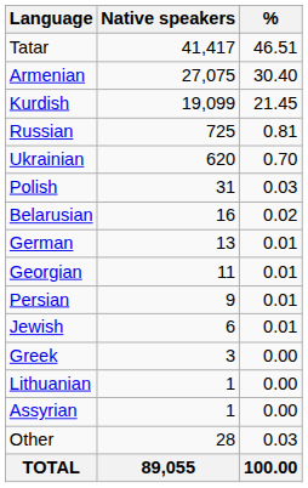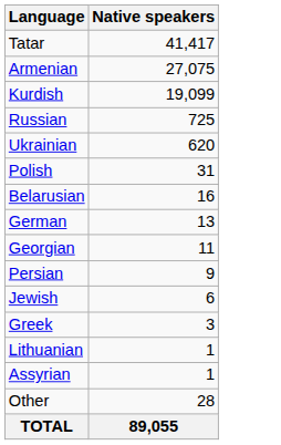 <table class="wikitable sortable">
 <tr>
 <th>Language</th>
 <th>Native speakers</th>
-<th>%</th>
 </tr>
 <tr>
 <td>Tatar</td>
 <td align="right">41,417</td>
-<td align="right">46.51</td>
 </tr>
 <tr>
 <td><a href='#'>Armenian</a></td>
 <td align="right">27,075</td>
-<td align="right">30.40</td>
 </tr>
 <tr>
 <td><a href='#'>Kurdish</a></td>
 <td align="right">19,099</td>
-<td align="right">21.45</td>
 </tr>
 <tr>
 <td><a href='#'>Russian</a></td>
 <td align="right">725</td>
-<td align="right">0.81</td>
 </tr>
 <tr>
 <td><a href='#'>Ukrainian</a></td>
 <td align="right">620</td>
-<td align="right">0.70</td>
 </tr>
 <tr>
 <td><a href='#'>Polish</a></td>
 <td align="right">31</td>
-<td align="right">0.03</td>
 </tr>
 <tr>
 <td><a href='#'>Belarusian</a></td>
 <td align="right">16</td>
-<td align="right">0.02</td>
 </tr>
 <tr>
 <td><a href='#'>German</a></td>
 <td align="right">13</td>
-<td align="right">0.01</td>
 </tr>
 <tr>
 <td><a href='#'>Georgian</a></td>
 <td align="right">11</td>
-<td align="right">0.01</td>
 </tr>
 <tr>
 <td><a href='#'>Persian</a></td>
 <td align="right">9</td>
-<td align="right">0.01</td>
 </tr>
 <tr>
 <td><a href='#'>Jewish</a></td>
 <td align="right">6</td>
-<td align="right">0.01</td>
 </tr>
 <tr>
 <td><a href='#'>Greek</a></td>
 <td align="right">3</td>
-<td align="right">0.00</td>
 </tr>
 <tr>
 <td><a href='#'>Lithuanian</a></td>
 <td align="right">1</td>
-<td align="right">0.00</td>
 </tr>
 <tr>
 <td><a href='#'>Assyrian</a></td>
 <td align="right">1</td>
-<td align="right">0.00</td>
 </tr>
 <tr>
 <td>Other</td>
 <td align="right">28</td>
-<td align="right">0.03</td>
 </tr>
 <tr>
 <th>TOTAL</th>
 <th>89,055</th>
-<th>100.00</th>
 </tr>
 </table>
